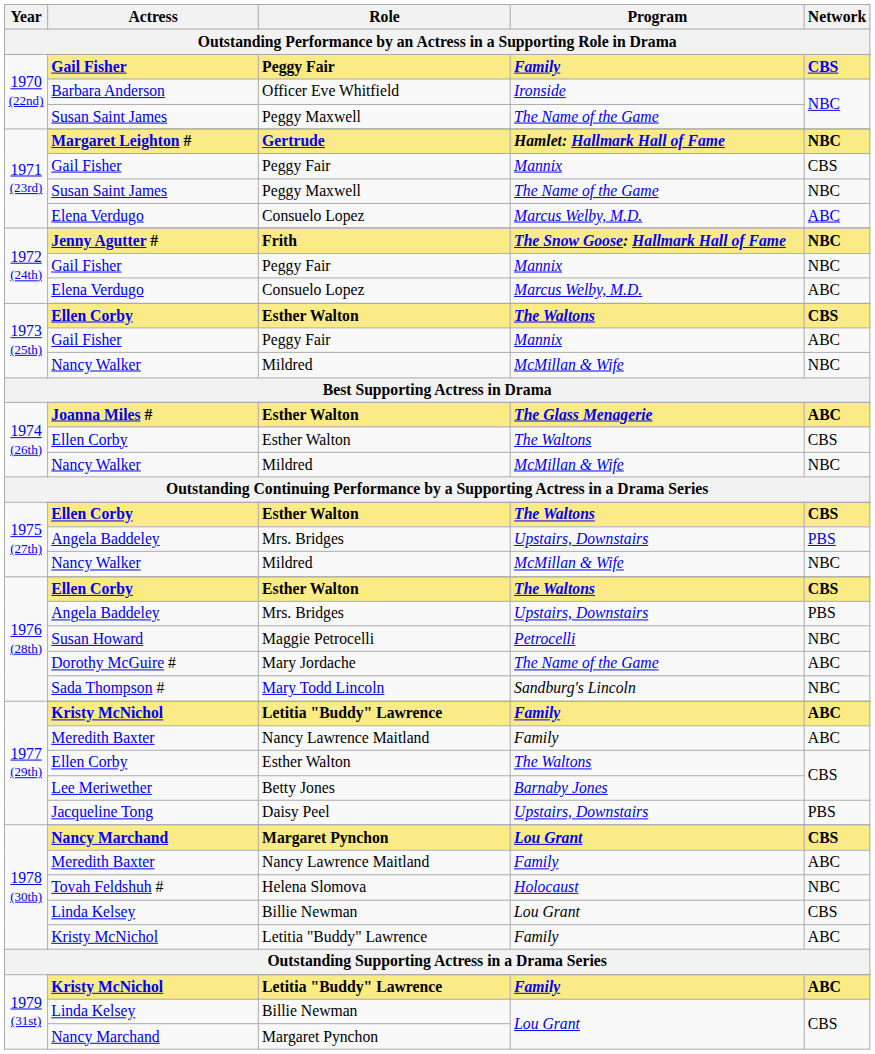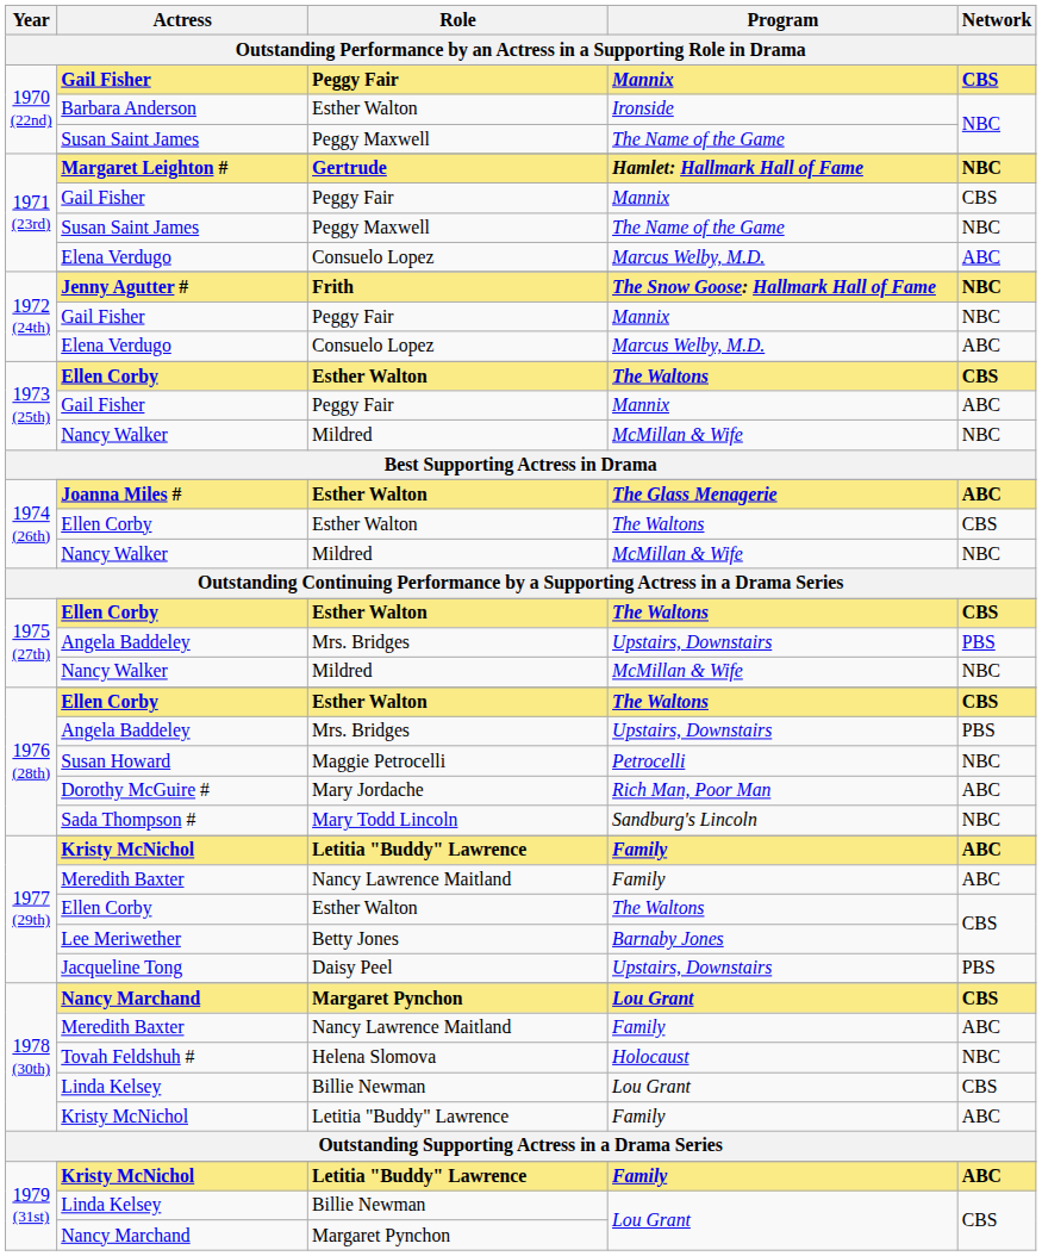 <table class="wikitable" style="width:100%">
 <tr style="background:#bebebe;">
 <th style="width:5%;">Year</th>
 <th style="width:25%;">Actress</th>
 <th style="width:30%;">Role</th>
 <th style="width:35%;">Program</th>
 <th style="width:5%;">Network</th>
 </tr>
 <tr>
 <th colspan=5>Outstanding Performance by an Actress in a Supporting Role in Drama</th>
 </tr>
 <tr>
 <td rowspan=4 style="text-align:center"><a href='#'>1970</a><br><small><a href='#'>(22nd)</a></small></td>
 </tr>
 <tr style="background:#FAEB86">
 <td><strong><a href='#'>Gail Fisher</a></strong></td>
 <td><strong>Peggy Fair</strong></td>
-<td><strong><em><a href='#'>Family</a></em></strong></td>
+<td><strong><em><a href='#'>Mannix</a></em></strong></td>
 <td><strong><a href='#'>CBS</a></strong></td>
 </tr>
 <tr>
 <td><a href='#'>Barbara Anderson</a></td>
-<td>Officer Eve Whitfield</td>
+<td>Esther Walton</td>
 <td><em><a href='#'>Ironside</a></em></td>
 <td rowspan=2><a href='#'>NBC</a></td>
 </tr>
 <tr>
 <td><a href='#'>Susan Saint James</a></td>
 <td>Peggy Maxwell</td>
 <td><em><a href='#'>The Name of the Game</a></em></td>
 </tr>
 <tr>
 <td rowspan=5 style="text-align:center"><a href='#'>1971</a><br><small><a href='#'>(23rd)</a></small></td>
 </tr>
 <tr style="background:#FAEB86">
 <td><strong><a href='#'>Margaret Leighton</a> #</strong></td>
 <td><strong><a href='#'>Gertrude</a></strong></td>
 <td><strong><em>Hamlet: <a href='#'>Hallmark Hall of Fame</a></em></strong></td>
 <td><strong>NBC</strong></td>
 </tr>
 <tr>
 <td><a href='#'>Gail Fisher</a></td>
 <td>Peggy Fair</td>
 <td><em><a href='#'>Mannix</a></em></td>
 <td>CBS</td>
 </tr>
 <tr>
 <td><a href='#'>Susan Saint James</a></td>
 <td>Peggy Maxwell</td>
 <td><em><a href='#'>The Name of the Game</a></em></td>
 <td>NBC</td>
 </tr>
 <tr>
 <td><a href='#'>Elena Verdugo</a></td>
 <td>Consuelo Lopez</td>
 <td><em><a href='#'>Marcus Welby, M.D.</a></em></td>
 <td><a href='#'>ABC</a></td>
 </tr>
 <tr>
 <td rowspan=4 style="text-align:center"><a href='#'>1972</a><br><small><a href='#'>(24th)</a></small></td>
 </tr>
 <tr style="background:#FAEB86">
 <td><strong><a href='#'>Jenny Agutter</a> #</strong></td>
 <td><strong>Frith</strong></td>
 <td><strong><em><a href='#'>The Snow Goose</a>: <a href='#'>Hallmark Hall of Fame</a></em></strong></td>
 <td><strong>NBC</strong></td>
 </tr>
 <tr>
 <td><a href='#'>Gail Fisher</a></td>
 <td>Peggy Fair</td>
 <td><em><a href='#'>Mannix</a></em></td>
 <td>NBC</td>
 </tr>
 <tr>
 <td><a href='#'>Elena Verdugo</a></td>
 <td>Consuelo Lopez</td>
 <td><em><a href='#'>Marcus Welby, M.D.</a></em></td>
 <td>ABC</td>
 </tr>
 <tr>
 <td rowspan=4 style="text-align:center"><a href='#'>1973</a><br><small><a href='#'>(25th)</a></small></td>
 </tr>
 <tr style="background:#FAEB86">
 <td><strong><a href='#'>Ellen Corby</a></strong></td>
 <td><strong>Esther Walton</strong></td>
 <td><strong><em><a href='#'>The Waltons</a></em></strong></td>
 <td><strong>CBS</strong></td>
 </tr>
 <tr>
 <td><a href='#'>Gail Fisher</a></td>
 <td>Peggy Fair</td>
 <td><em><a href='#'>Mannix</a></em></td>
 <td>ABC</td>
 </tr>
 <tr>
 <td><a href='#'>Nancy Walker</a></td>
 <td>Mildred</td>
 <td><em><a href='#'>McMillan & Wife</a></em></td>
 <td>NBC</td>
 </tr>
 <tr>
 <th colspan=5>Best Supporting Actress in Drama</th>
 </tr>
 <tr>
 <td rowspan=4 style="text-align:center"><a href='#'>1974</a><br><small><a href='#'>(26th)</a></small></td>
 </tr>
 <tr style="background:#FAEB86">
 <td><strong><a href='#'>Joanna Miles</a> #</strong></td>
 <td><strong>Esther Walton</strong></td>
 <td><strong><em><a href='#'>The Glass Menagerie</a></em></strong></td>
 <td><strong>ABC</strong></td>
 </tr>
 <tr>
 <td><a href='#'>Ellen Corby</a></td>
 <td>Esther Walton</td>
 <td><em><a href='#'>The Waltons</a></em></td>
 <td>CBS</td>
 </tr>
 <tr>
 <td><a href='#'>Nancy Walker</a></td>
 <td>Mildred</td>
 <td><em><a href='#'>McMillan & Wife</a></em></td>
 <td>NBC</td>
 </tr>
 <tr>
 <th colspan=5>Outstanding Continuing Performance by a Supporting Actress in a Drama Series</th>
 </tr>
 <tr>
 <td rowspan=4 style="text-align:center"><a href='#'>1975</a><br><small><a href='#'>(27th)</a></small></td>
 </tr>
 <tr style="background:#FAEB86">
 <td><strong><a href='#'>Ellen Corby</a></strong></td>
 <td><strong>Esther Walton</strong></td>
 <td><strong><em><a href='#'>The Waltons</a></em></strong></td>
 <td><strong>CBS</strong></td>
 </tr>
 <tr>
 <td><a href='#'>Angela Baddeley</a></td>
 <td>Mrs. Bridges</td>
 <td><em><a href='#'>Upstairs, Downstairs</a></em></td>
 <td><a href='#'>PBS</a></td>
 </tr>
 <tr>
 <td><a href='#'>Nancy Walker</a></td>
 <td>Mildred</td>
 <td><em><a href='#'>McMillan & Wife</a></em></td>
 <td>NBC</td>
 </tr>
 <tr>
 <td rowspan=6 style="text-align:center"><a href='#'>1976</a><br><small><a href='#'>(28th)</a></small></td>
 </tr>
 <tr style="background:#FAEB86">
 <td><strong><a href='#'>Ellen Corby</a></strong></td>
 <td><strong>Esther Walton</strong></td>
 <td><strong><em><a href='#'>The Waltons</a></em></strong></td>
 <td><strong>CBS</strong></td>
 </tr>
 <tr>
 <td><a href='#'>Angela Baddeley</a></td>
 <td>Mrs. Bridges</td>
 <td><em><a href='#'>Upstairs, Downstairs</a></em></td>
 <td>PBS</td>
 </tr>
 <tr>
 <td><a href='#'>Susan Howard</a></td>
 <td>Maggie Petrocelli</td>
 <td><em><a href='#'>Petrocelli</a></em></td>
 <td>NBC</td>
 </tr>
 <tr>
 <td><a href='#'>Dorothy McGuire</a> #</td>
 <td>Mary Jordache</td>
-<td><em><a href='#'>The Name of the Game</a></em></td>
+<td><em><a href='#'>Rich Man, Poor Man</a></em></td>
 <td>ABC</td>
 </tr>
 <tr>
 <td><a href='#'>Sada Thompson</a> #</td>
 <td><a href='#'>Mary Todd Lincoln</a></td>
 <td><em>Sandburg's Lincoln</em></td>
 <td>NBC</td>
 </tr>
 <tr>
 <td rowspan=6 style="text-align:center"><a href='#'>1977</a><br><small><a href='#'>(29th)</a></small></td>
 </tr>
 <tr style="background:#FAEB86">
 <td><strong><a href='#'>Kristy McNichol</a></strong></td>
 <td><strong>Letitia "Buddy" Lawrence</strong></td>
 <td><strong><em><a href='#'>Family</a></em></strong></td>
 <td><strong>ABC</strong></td>
 </tr>
 <tr>
 <td><a href='#'>Meredith Baxter</a></td>
 <td>Nancy Lawrence Maitland</td>
 <td><em>Family</em></td>
 <td>ABC</td>
 </tr>
 <tr>
 <td><a href='#'>Ellen Corby</a></td>
 <td>Esther Walton</td>
 <td><em><a href='#'>The Waltons</a></em></td>
 <td rowspan=2>CBS</td>
 </tr>
 <tr>
 <td><a href='#'>Lee Meriwether</a></td>
 <td>Betty Jones</td>
 <td><em><a href='#'>Barnaby Jones</a></em></td>
 </tr>
 <tr>
 <td><a href='#'>Jacqueline Tong</a></td>
 <td>Daisy Peel</td>
 <td><em><a href='#'>Upstairs, Downstairs</a></em></td>
 <td>PBS</td>
 </tr>
 <tr>
 <td rowspan=6 style="text-align:center"><a href='#'>1978</a><br><small><a href='#'>(30th)</a></small></td>
 </tr>
 <tr style="background:#FAEB86">
 <td><strong><a href='#'>Nancy Marchand</a></strong></td>
 <td><strong>Margaret Pynchon</strong></td>
 <td><strong><em><a href='#'>Lou Grant</a></em></strong></td>
 <td><strong>CBS</strong></td>
 </tr>
 <tr>
 <td><a href='#'>Meredith Baxter</a></td>
 <td>Nancy Lawrence Maitland</td>
 <td><em><a href='#'>Family</a></em></td>
 <td>ABC</td>
 </tr>
 <tr>
 <td><a href='#'>Tovah Feldshuh</a> #</td>
 <td>Helena Slomova</td>
 <td><em><a href='#'>Holocaust</a></em></td>
 <td>NBC</td>
 </tr>
 <tr>
 <td><a href='#'>Linda Kelsey</a></td>
 <td>Billie Newman</td>
 <td><em>Lou Grant</em></td>
 <td>CBS</td>
 </tr>
 <tr>
 <td><a href='#'>Kristy McNichol</a></td>
 <td>Letitia "Buddy" Lawrence</td>
 <td><em>Family</em></td>
 <td>ABC</td>
 </tr>
 <tr>
 <th colspan=5>Outstanding Supporting Actress in a Drama Series</th>
 </tr>
 <tr>
 <td rowspan=4 style="text-align:center"><a href='#'>1979</a><br><small><a href='#'>(31st)</a></small></td>
 </tr>
 <tr style="background:#FAEB86">
 <td><strong><a href='#'>Kristy McNichol</a></strong></td>
 <td><strong>Letitia "Buddy" Lawrence</strong></td>
 <td><strong><em><a href='#'>Family</a></em></strong></td>
 <td><strong>ABC</strong></td>
 </tr>
 <tr>
 <td><a href='#'>Linda Kelsey</a></td>
 <td>Billie Newman</td>
 <td rowspan=2><em><a href='#'>Lou Grant</a></em></td>
 <td rowspan=2>CBS</td>
 </tr>
 <tr>
 <td><a href='#'>Nancy Marchand</a></td>
 <td>Margaret Pynchon</td>
 </tr>
 </table>
